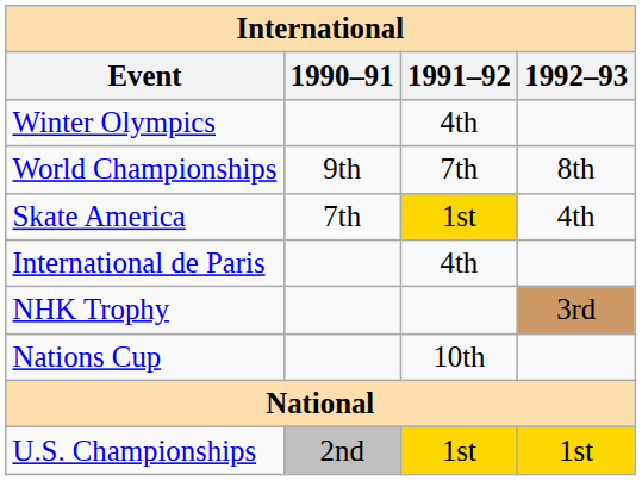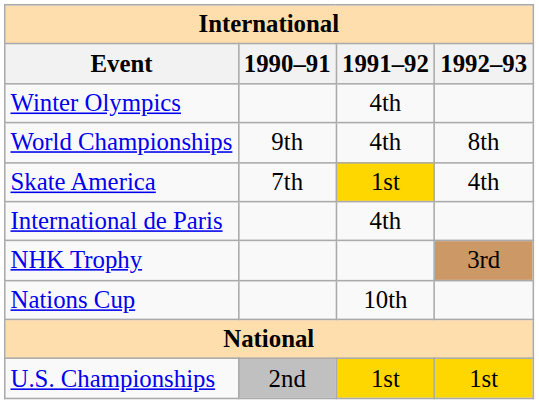 <table class="wikitable" style="text-align:center">
 <tr>
 <th style="background-color: #ffdead; " colspan=4 align=center><strong>International</strong></th>
 </tr>
 <tr>
 <th>Event</th>
 <th>1990–91</th>
 <th>1991–92</th>
 <th>1992–93</th>
 </tr>
 <tr>
 <td align=left><a href='#'>Winter Olympics</a></td>
 <td></td>
 <td>4th</td>
 <td></td>
 </tr>
 <tr>
 <td align=left><a href='#'>World Championships</a></td>
 <td>9th</td>
-<td>7th</td>
+<td>4th</td>
 <td>8th</td>
 </tr>
 <tr>
 <td align=left><a href='#'>Skate America</a></td>
 <td>7th</td>
 <td bgcolor=gold>1st</td>
 <td>4th</td>
 </tr>
 <tr>
 <td align=left><a href='#'>International de Paris</a></td>
 <td></td>
 <td>4th</td>
 <td></td>
 </tr>
 <tr>
 <td align=left><a href='#'>NHK Trophy</a></td>
 <td></td>
 <td></td>
 <td bgcolor=cc9966>3rd</td>
 </tr>
 <tr>
 <td align=left><a href='#'>Nations Cup</a></td>
 <td></td>
 <td>10th</td>
 <td></td>
 </tr>
 <tr>
 <th style="background-color: #ffdead; " colspan=4 align=center><strong>National</strong></th>
 </tr>
 <tr>
 <td align=left><a href='#'>U.S. Championships</a></td>
 <td bgcolor=silver>2nd</td>
 <td bgcolor=gold>1st</td>
 <td bgcolor=gold>1st</td>
 </tr>
 </table>
